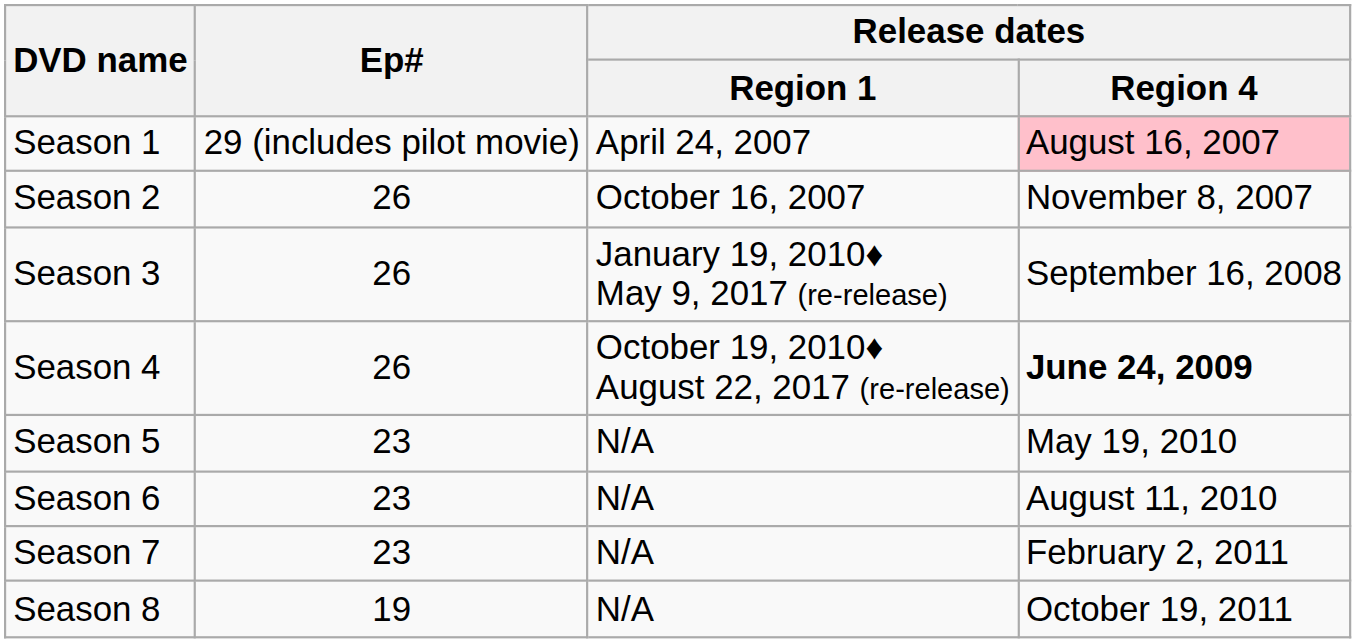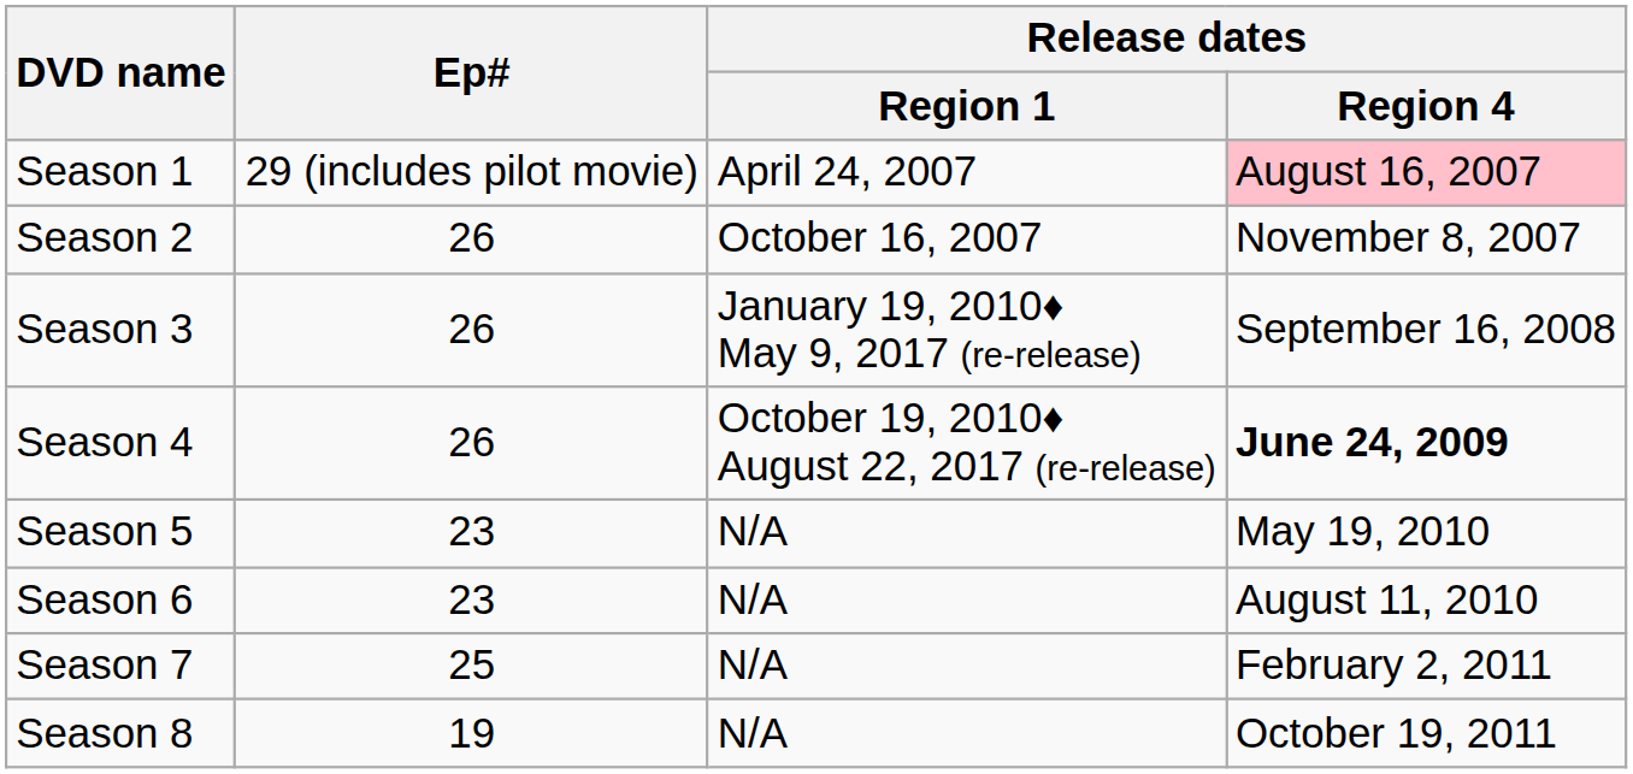 <table class="wikitable">
 <tr>
 <th rowspan="2">DVD name</th>
 <th rowspan="2">Ep#</th>
 <th colspan="3">Release dates</th>
 </tr>
 <tr>
 <th>Region 1</th>
 <th>Region 4</th>
 </tr>
 <tr>
 <td>Season 1</td>
 <td align="center">29 (includes pilot movie)</td>
 <td>April 24, 2007</td>
 <td style="background: pink;">August 16, 2007</td>
 </tr>
 <tr>
 <td>Season 2</td>
 <td align="center">26</td>
 <td>October 16, 2007</td>
 <td>November 8, 2007</td>
 </tr>
 <tr>
 <td>Season 3</td>
 <td align="center">26</td>
 <td>January 19, 2010♦<br>May 9, 2017 <small>(re-release)</small></td>
 <td>September 16, 2008</td>
 </tr>
 <tr>
 <td>Season 4</td>
 <td align="center">26</td>
 <td>October 19, 2010♦<br>August 22, 2017 <small>(re-release)</small></td>
 <td><strong>June 24, 2009</strong></td>
 </tr>
 <tr>
 <td>Season 5</td>
 <td align="center">23</td>
 <td>N/A</td>
 <td>May 19, 2010</td>
 </tr>
 <tr>
 <td>Season 6</td>
 <td align="center">23</td>
 <td>N/A</td>
 <td>August 11, 2010</td>
 </tr>
 <tr>
 <td>Season 7</td>
-<td align="center">23</td>
+<td align="center">25</td>
 <td>N/A</td>
 <td>February 2, 2011</td>
 </tr>
 <tr>
 <td>Season 8</td>
 <td align="center">19</td>
 <td>N/A</td>
 <td>October 19, 2011</td>
 </tr>
 </table>
